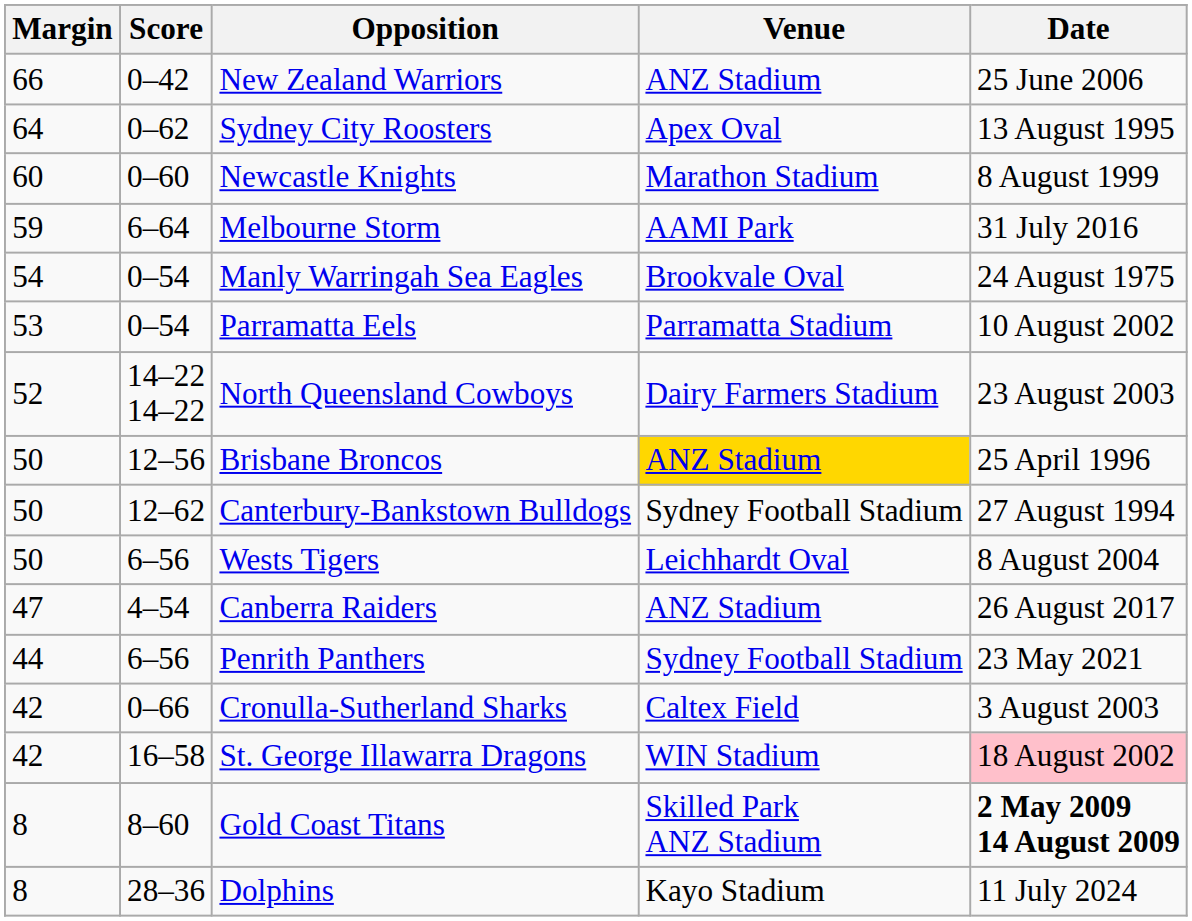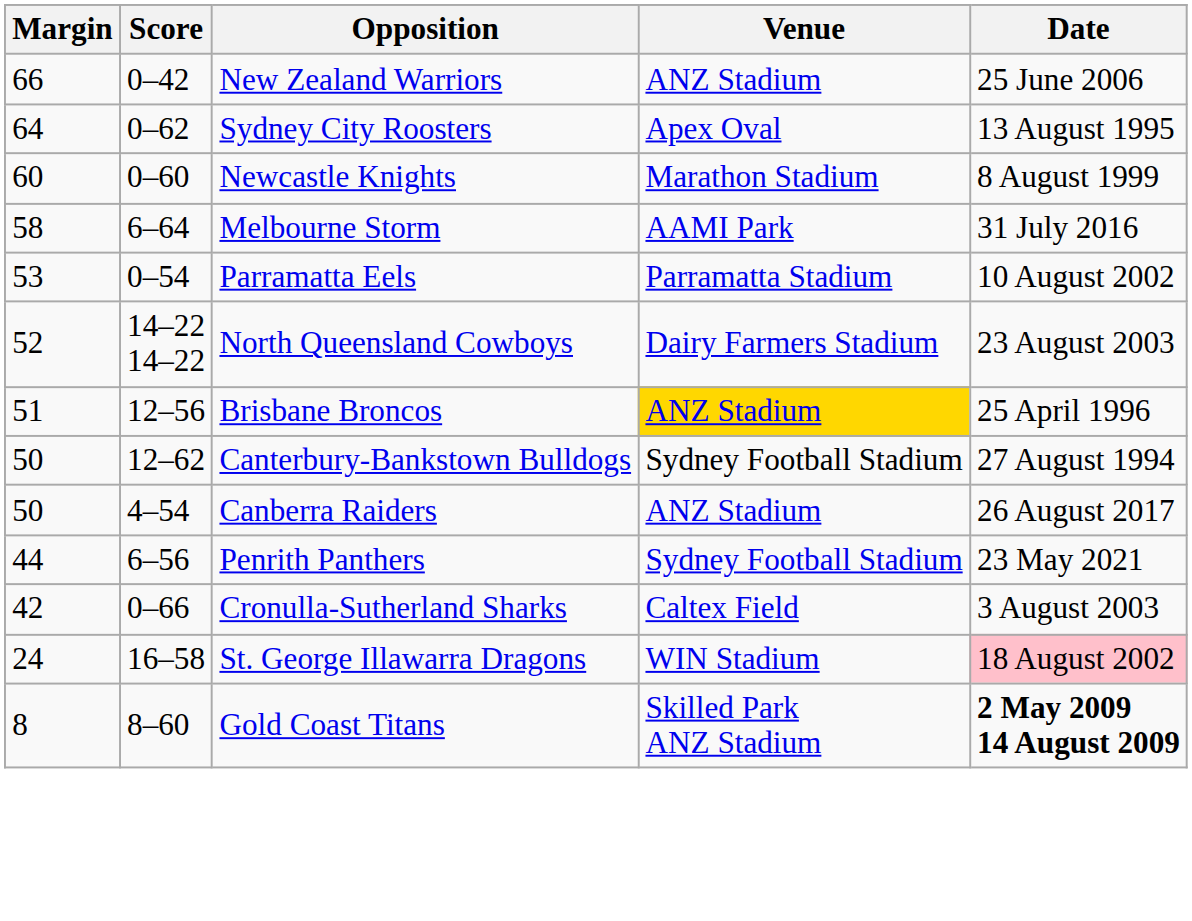 <table class="wikitable" style="text-align:left">
 <tr>
 <th>Margin</th>
 <th>Score</th>
 <th>Opposition</th>
 <th>Venue</th>
 <th>Date</th>
 </tr>
 <tr>
 <td>66</td>
 <td>0–42</td>
 <td> <a href='#'>New Zealand Warriors</a></td>
 <td><a href='#'>ANZ Stadium</a></td>
 <td>25 June 2006</td>
 </tr>
 <tr>
 <td>64</td>
 <td>0–62</td>
 <td> <a href='#'>Sydney City Roosters</a></td>
 <td><a href='#'>Apex Oval</a></td>
 <td>13 August 1995</td>
 </tr>
 <tr>
 <td>60</td>
 <td>0–60</td>
 <td> <a href='#'>Newcastle Knights</a></td>
 <td><a href='#'>Marathon Stadium</a></td>
 <td>8 August 1999</td>
 </tr>
 <tr>
-<td>59</td>
+<td>58</td>
 <td>6–64</td>
 <td> <a href='#'>Melbourne Storm</a></td>
 <td><a href='#'>AAMI Park</a></td>
 <td>31 July 2016</td>
-</tr>
-<tr>
-<td>54</td>
-<td>0–54</td>
-<td> <a href='#'>Manly Warringah Sea Eagles</a></td>
-<td><a href='#'>Brookvale Oval</a></td>
-<td>24 August 1975</td>
 </tr>
 <tr>
 <td>53</td>
 <td>0–54</td>
 <td> <a href='#'>Parramatta Eels</a></td>
 <td><a href='#'>Parramatta Stadium</a></td>
 <td>10 August 2002</td>
 </tr>
 <tr>
 <td>52</td>
 <td>14–22<br>14–22</td>
 <td> <a href='#'>North Queensland Cowboys</a></td>
 <td><a href='#'>Dairy Farmers Stadium</a></td>
 <td>23 August 2003</td>
 </tr>
 <tr>
-<td>50</td>
+<td>51</td>
 <td>12–56</td>
 <td> <a href='#'>Brisbane Broncos</a></td>
 <td style="background: gold;"><a href='#'>ANZ Stadium</a></td>
 <td>25 April 1996</td>
 </tr>
 <tr>
 <td>50</td>
 <td>12–62</td>
 <td> <a href='#'>Canterbury-Bankstown Bulldogs</a></td>
 <td>Sydney Football Stadium</td>
 <td>27 August 1994</td>
 </tr>
 <tr>
 <td>50</td>
-<td>6–56</td>
-<td> <a href='#'>Wests Tigers</a></td>
-<td><a href='#'>Leichhardt Oval</a></td>
-<td>8 August 2004</td>
-</tr>
-<tr>
-<td>47</td>
 <td>4–54</td>
 <td> <a href='#'>Canberra Raiders</a></td>
 <td><a href='#'>ANZ Stadium</a></td>
 <td>26 August 2017</td>
 </tr>
 <tr>
 <td>44</td>
 <td>6–56</td>
 <td> <a href='#'>Penrith Panthers</a></td>
 <td><a href='#'>Sydney Football Stadium</a></td>
 <td>23 May 2021</td>
 </tr>
 <tr>
 <td>42</td>
 <td>0–66</td>
 <td> <a href='#'>Cronulla-Sutherland Sharks</a></td>
 <td><a href='#'>Caltex Field</a></td>
 <td>3 August 2003</td>
 </tr>
 <tr>
-<td>42</td>
+<td>24</td>
 <td>16–58</td>
 <td> <a href='#'>St. George Illawarra Dragons</a></td>
 <td><a href='#'>WIN Stadium</a></td>
 <td style="background: pink;">18 August 2002</td>
 </tr>
 <tr>
 <td>8</td>
 <td>8–60</td>
 <td> <a href='#'>Gold Coast Titans</a></td>
 <td><a href='#'>Skilled Park</a><br><a href='#'>ANZ Stadium</a></td>
 <td><strong>2 May 2009<br>14 August 2009</strong></td>
 </tr>
-<tr>
-<td>8</td>
-<td>28–36</td>
-<td> <a href='#'>Dolphins</a></td>
-<td>Kayo Stadium</td>
-<td>11 July 2024</td>
-</tr>
 </table>
